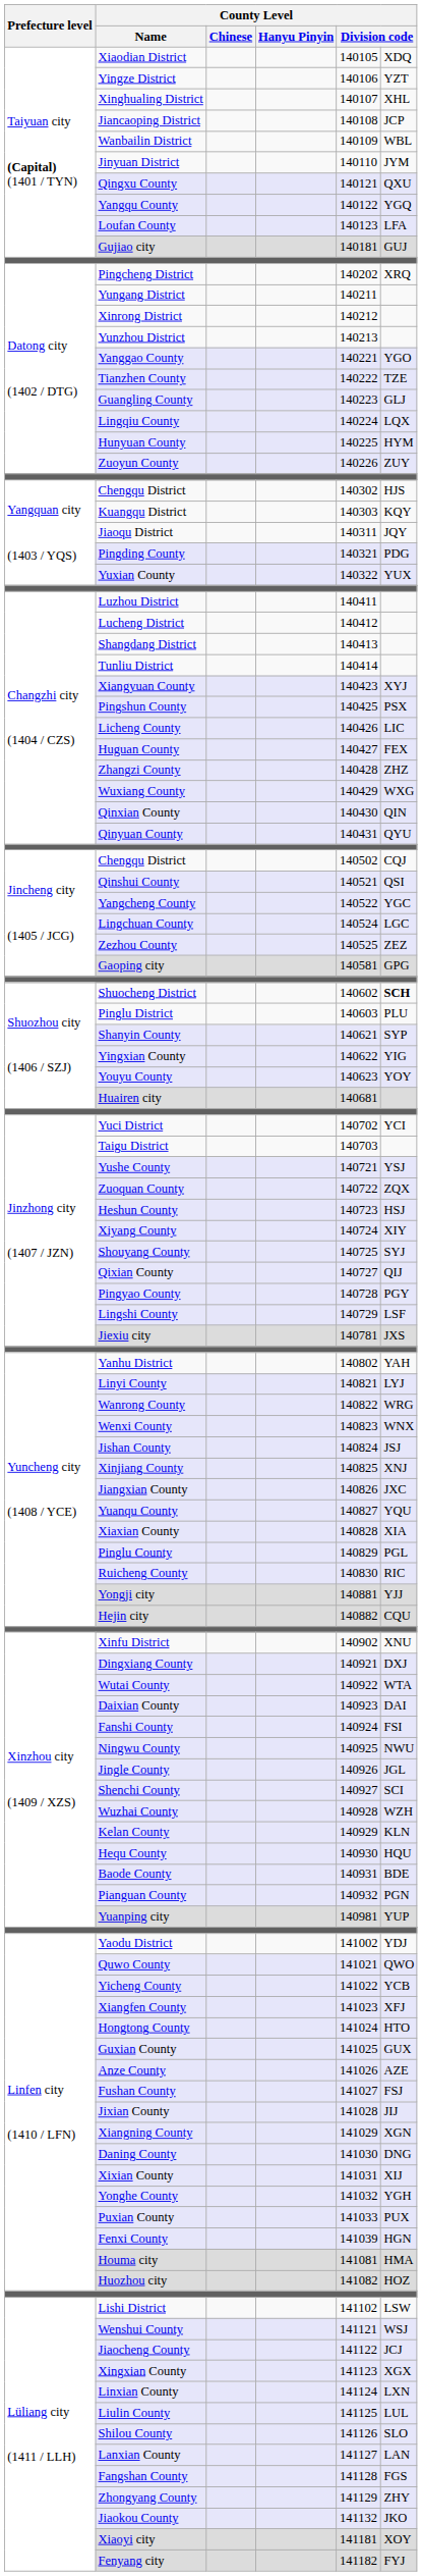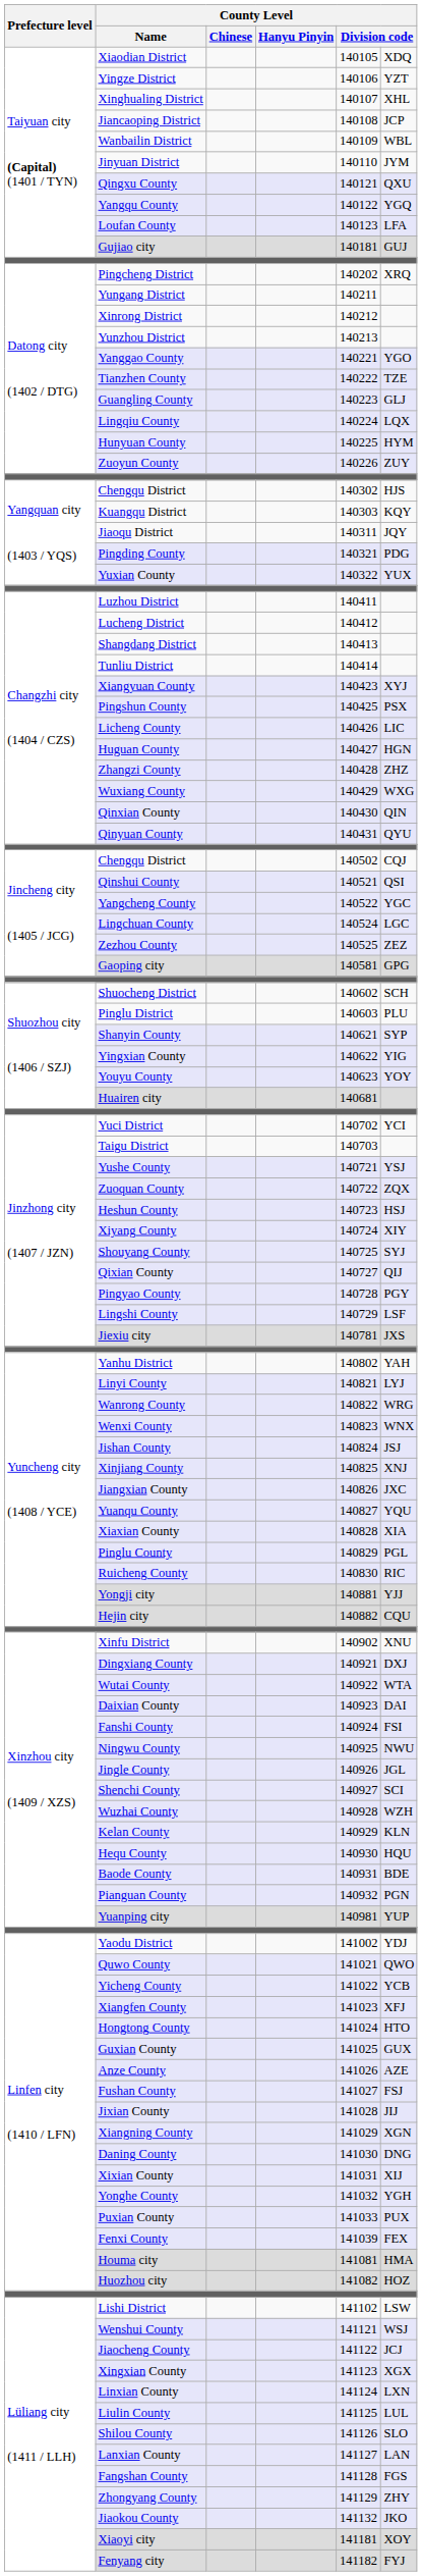 <table class="wikitable" style="padding: 24em 0; font-size: 90%;">
 <tr>
 <th rowspan="2">Prefecture level</th>
 <th colspan="5">County Level</th>
 </tr>
 <tr>
 <th>Name</th>
 <th><a href='#'>Chinese</a></th>
 <th><a href='#'>Hanyu Pinyin</a></th>
 <th colspan="2"><a href='#'>Division code</a></th>
 </tr>
 <tr>
 <td bgcolor="#FFFFFF" rowspan="10"><a href='#'>Taiyuan</a> city <br><br> <br> <strong>(Capital)</strong><br>(1401 / TYN)</td>
 <td><a href='#'>Xiaodian District</a></td>
 <td></td>
 <td></td>
 <td>140105</td>
 <td>XDQ</td>
 </tr>
 <tr>
 <td><a href='#'>Yingze District</a></td>
 <td></td>
 <td></td>
 <td>140106</td>
 <td>YZT</td>
 </tr>
 <tr>
 <td><a href='#'>Xinghualing District</a></td>
 <td></td>
 <td></td>
 <td>140107</td>
 <td>XHL</td>
 </tr>
 <tr>
 <td><a href='#'>Jiancaoping District</a></td>
 <td></td>
 <td></td>
 <td>140108</td>
 <td>JCP</td>
 </tr>
 <tr>
 <td><a href='#'>Wanbailin District</a></td>
 <td></td>
 <td></td>
 <td>140109</td>
 <td>WBL</td>
 </tr>
 <tr>
 <td><a href='#'>Jinyuan District</a></td>
 <td></td>
 <td></td>
 <td>140110</td>
 <td>JYM</td>
 </tr>
 <tr bgcolor="#E6E6FA">
 <td><a href='#'>Qingxu County</a></td>
 <td></td>
 <td></td>
 <td>140121</td>
 <td>QXU</td>
 </tr>
 <tr bgcolor="#E6E6FA">
 <td><a href='#'>Yangqu County</a></td>
 <td></td>
 <td></td>
 <td>140122</td>
 <td>YGQ</td>
 </tr>
 <tr bgcolor="#E6E6FA">
 <td><a href='#'>Loufan County</a></td>
 <td></td>
 <td></td>
 <td>140123</td>
 <td>LFA</td>
 </tr>
 <tr bgcolor="#DCDCDC">
 <td><a href='#'>Gujiao</a> city</td>
 <td></td>
 <td></td>
 <td>140181</td>
 <td>GUJ</td>
 </tr>
 <tr>
 </tr>
 <tr style = "background:#606060; height: 2pt">
 <td colspan = "6"></td>
 </tr>
 <tr>
 <td bgcolor="#FFFFFF" rowspan="10"><a href='#'>Datong</a> city <br><br><br>(1402 / DTG)</td>
 <td><a href='#'>Pingcheng District</a></td>
 <td></td>
 <td></td>
 <td>140202</td>
 <td>XRQ</td>
 </tr>
 <tr>
 <td><a href='#'>Yungang District</a></td>
 <td></td>
 <td></td>
 <td>140211</td>
 <td></td>
 </tr>
 <tr>
 <td><a href='#'>Xinrong District</a></td>
 <td></td>
 <td></td>
 <td>140212</td>
 <td></td>
 </tr>
 <tr>
 <td><a href='#'>Yunzhou District</a></td>
 <td></td>
 <td></td>
 <td>140213</td>
 <td></td>
 </tr>
 <tr bgcolor="#E6E6FA">
 <td><a href='#'>Yanggao County</a></td>
 <td></td>
 <td></td>
 <td>140221</td>
 <td>YGO</td>
 </tr>
 <tr bgcolor="#E6E6FA">
 <td><a href='#'>Tianzhen County</a></td>
 <td></td>
 <td></td>
 <td>140222</td>
 <td>TZE</td>
 </tr>
 <tr bgcolor="#E6E6FA">
 <td><a href='#'>Guangling County</a></td>
 <td></td>
 <td></td>
 <td>140223</td>
 <td>GLJ</td>
 </tr>
 <tr bgcolor="#E6E6FA">
 <td><a href='#'>Lingqiu County</a></td>
 <td></td>
 <td></td>
 <td>140224</td>
 <td>LQX</td>
 </tr>
 <tr bgcolor="#E6E6FA">
 <td><a href='#'>Hunyuan County</a></td>
 <td></td>
 <td></td>
 <td>140225</td>
 <td>HYM</td>
 </tr>
 <tr bgcolor="#E6E6FA">
 <td><a href='#'>Zuoyun County</a></td>
 <td></td>
 <td></td>
 <td>140226</td>
 <td>ZUY</td>
 </tr>
 <tr>
 </tr>
 <tr style = "background:#606060; height: 2pt">
 <td colspan = "6"></td>
 </tr>
 <tr>
 <td bgcolor="#FFFFFF" rowspan="5"><a href='#'>Yangquan</a> city <br><br><br>(1403 / YQS)</td>
 <td><a href='#'>Chengqu</a> District</td>
 <td></td>
 <td></td>
 <td>140302</td>
 <td>HJS</td>
 </tr>
 <tr>
 <td><a href='#'>Kuangqu</a> District</td>
 <td></td>
 <td></td>
 <td>140303</td>
 <td>KQY</td>
 </tr>
 <tr>
 <td><a href='#'>Jiaoqu</a> District</td>
 <td></td>
 <td></td>
 <td>140311</td>
 <td>JQY</td>
 </tr>
 <tr bgcolor="#E6E6FA">
 <td><a href='#'>Pingding County</a></td>
 <td></td>
 <td></td>
 <td>140321</td>
 <td>PDG</td>
 </tr>
 <tr bgcolor="#E6E6FA">
 <td><a href='#'>Yuxian</a> County</td>
 <td></td>
 <td></td>
 <td>140322</td>
 <td>YUX</td>
 </tr>
 <tr>
 </tr>
 <tr style = "background:#606060; height: 2pt">
 <td colspan = "6"></td>
 </tr>
 <tr>
 <td bgcolor="#FFFFFF" rowspan="12"><a href='#'>Changzhi</a> city <br><br><br>(1404 / CZS)</td>
 <td><a href='#'>Luzhou District</a></td>
 <td></td>
 <td></td>
 <td>140411</td>
 <td></td>
 </tr>
 <tr>
 <td><a href='#'>Lucheng District</a></td>
 <td></td>
 <td></td>
 <td>140412</td>
 <td></td>
 </tr>
 <tr>
 <td><a href='#'>Shangdang District</a></td>
 <td></td>
 <td></td>
 <td>140413</td>
 <td></td>
 </tr>
 <tr>
 <td><a href='#'>Tunliu District</a></td>
 <td></td>
 <td></td>
 <td>140414</td>
 <td></td>
 </tr>
 <tr bgcolor="#E6E6FA">
 <td><a href='#'>Xiangyuan County</a></td>
 <td></td>
 <td></td>
 <td>140423</td>
 <td>XYJ</td>
 </tr>
 <tr bgcolor="#E6E6FA">
 <td><a href='#'>Pingshun County</a></td>
 <td></td>
 <td></td>
 <td>140425</td>
 <td>PSX</td>
 </tr>
 <tr bgcolor="#E6E6FA">
 <td><a href='#'>Licheng County</a></td>
 <td></td>
 <td></td>
 <td>140426</td>
 <td>LIC</td>
 </tr>
 <tr bgcolor="#E6E6FA">
 <td><a href='#'>Huguan County</a></td>
 <td></td>
 <td></td>
 <td>140427</td>
-<td>FEX</td>
+<td>HGN</td>
 </tr>
 <tr bgcolor="#E6E6FA">
 <td><a href='#'>Zhangzi County</a></td>
 <td></td>
 <td> </td>
 <td>140428</td>
 <td>ZHZ</td>
 </tr>
 <tr bgcolor="#E6E6FA">
 <td><a href='#'>Wuxiang County</a></td>
 <td></td>
 <td></td>
 <td>140429</td>
 <td>WXG</td>
 </tr>
 <tr bgcolor="#E6E6FA">
 <td><a href='#'>Qinxian</a> County</td>
 <td></td>
 <td></td>
 <td>140430</td>
 <td>QIN</td>
 </tr>
 <tr bgcolor="#E6E6FA">
 <td><a href='#'>Qinyuan County</a></td>
 <td></td>
 <td></td>
 <td>140431</td>
 <td>QYU</td>
 </tr>
 <tr>
 </tr>
 <tr style = "background:#606060; height: 2pt">
 <td colspan = "6"></td>
 </tr>
 <tr>
 <td bgcolor="#FFFFFF" rowspan="6"><a href='#'>Jincheng</a> city <br><br><br>(1405 / JCG)</td>
 <td><a href='#'>Chengqu</a> District</td>
 <td></td>
 <td></td>
 <td>140502</td>
 <td>CQJ</td>
 </tr>
 <tr bgcolor="#E6E6FA">
 <td><a href='#'>Qinshui County</a></td>
 <td></td>
 <td></td>
 <td>140521</td>
 <td>QSI</td>
 </tr>
 <tr bgcolor="#E6E6FA">
 <td><a href='#'>Yangcheng County</a></td>
 <td></td>
 <td></td>
 <td>140522</td>
 <td>YGC</td>
 </tr>
 <tr bgcolor="#E6E6FA">
 <td><a href='#'>Lingchuan County</a></td>
 <td></td>
 <td></td>
 <td>140524</td>
 <td>LGC</td>
 </tr>
 <tr bgcolor="#E6E6FA">
 <td><a href='#'>Zezhou County</a></td>
 <td></td>
 <td></td>
 <td>140525</td>
 <td>ZEZ</td>
 </tr>
 <tr bgcolor="#DCDCDC">
 <td><a href='#'>Gaoping</a> city</td>
 <td></td>
 <td></td>
 <td>140581</td>
 <td>GPG</td>
 </tr>
 <tr>
 </tr>
 <tr style = "background:#606060; height: 2pt">
 <td colspan = "6"></td>
 </tr>
 <tr>
 <td bgcolor="#FFFFFF" rowspan="6"><a href='#'>Shuozhou</a> city <br><br><br>(1406 / SZJ)</td>
 <td><a href='#'>Shuocheng District</a></td>
 <td></td>
 <td></td>
 <td>140602</td>
-<td><strong>SCH</strong></td>
+<td>SCH</td>
 </tr>
 <tr>
 <td><a href='#'>Pinglu District</a></td>
 <td></td>
 <td></td>
 <td>140603</td>
 <td>PLU</td>
 </tr>
 <tr bgcolor="#E6E6FA">
 <td><a href='#'>Shanyin County</a></td>
 <td></td>
 <td></td>
 <td>140621</td>
 <td>SYP</td>
 </tr>
 <tr bgcolor="#E6E6FA">
 <td><a href='#'>Yingxian</a> County</td>
 <td></td>
 <td></td>
 <td>140622</td>
 <td>YIG</td>
 </tr>
 <tr bgcolor="#E6E6FA">
 <td><a href='#'>Youyu County</a></td>
 <td></td>
 <td></td>
 <td>140623</td>
 <td>YOY</td>
 </tr>
 <tr bgcolor="#DCDCDC">
 <td><a href='#'>Huairen</a> city</td>
 <td></td>
 <td></td>
 <td>140681</td>
 <td></td>
 </tr>
 <tr>
 </tr>
 <tr style = "background:#606060; height: 2pt">
 <td colspan = "6"></td>
 </tr>
 <tr>
 <td bgcolor="#FFFFFF" rowspan="11"><a href='#'>Jinzhong</a> city <br><br><br>(1407 / JZN)</td>
 <td><a href='#'>Yuci District</a></td>
 <td></td>
 <td></td>
 <td>140702</td>
 <td>YCI</td>
 </tr>
 <tr>
 <td><a href='#'>Taigu District</a></td>
 <td></td>
 <td></td>
 <td>140703</td>
 <td></td>
 </tr>
 <tr bgcolor="#E6E6FA">
 <td><a href='#'>Yushe County</a></td>
 <td></td>
 <td></td>
 <td>140721</td>
 <td>YSJ</td>
 </tr>
 <tr bgcolor="#E6E6FA">
 <td><a href='#'>Zuoquan County</a></td>
 <td></td>
 <td></td>
 <td>140722</td>
 <td>ZQX</td>
 </tr>
 <tr bgcolor="#E6E6FA">
 <td><a href='#'>Heshun County</a></td>
 <td></td>
 <td></td>
 <td>140723</td>
 <td>HSJ</td>
 </tr>
 <tr bgcolor="#E6E6FA">
 <td><a href='#'>Xiyang County</a></td>
 <td></td>
 <td></td>
 <td>140724</td>
 <td>XIY</td>
 </tr>
 <tr bgcolor="#E6E6FA">
 <td><a href='#'>Shouyang County</a></td>
 <td></td>
 <td></td>
 <td>140725</td>
 <td>SYJ</td>
 </tr>
 <tr bgcolor="#E6E6FA">
 <td><a href='#'>Qixian</a> County</td>
 <td></td>
 <td></td>
 <td>140727</td>
 <td>QIJ</td>
 </tr>
 <tr bgcolor="#E6E6FA">
 <td><a href='#'>Pingyao County</a></td>
 <td></td>
 <td></td>
 <td>140728</td>
 <td>PGY</td>
 </tr>
 <tr bgcolor="#E6E6FA">
 <td><a href='#'>Lingshi County</a></td>
 <td></td>
 <td></td>
 <td>140729</td>
 <td>LSF</td>
 </tr>
 <tr bgcolor="#DCDCDC">
 <td><a href='#'>Jiexiu</a> city</td>
 <td></td>
 <td></td>
 <td>140781</td>
 <td>JXS</td>
 </tr>
 <tr>
 </tr>
 <tr style = "background:#606060; height: 2pt">
 <td colspan = "6"></td>
 </tr>
 <tr>
 <td bgcolor="#FFFFFF" rowspan="13"><a href='#'>Yuncheng</a> city <br><br><br>(1408 / YCE)</td>
 <td><a href='#'>Yanhu District</a></td>
 <td></td>
 <td></td>
 <td>140802</td>
 <td>YAH</td>
 </tr>
 <tr bgcolor="#E6E6FA">
 <td><a href='#'>Linyi County</a></td>
 <td></td>
 <td></td>
 <td>140821</td>
 <td>LYJ</td>
 </tr>
 <tr bgcolor="#E6E6FA">
 <td><a href='#'>Wanrong County</a></td>
 <td></td>
 <td></td>
 <td>140822</td>
 <td>WRG</td>
 </tr>
 <tr bgcolor="#E6E6FA">
 <td><a href='#'>Wenxi County</a></td>
 <td></td>
 <td></td>
 <td>140823</td>
 <td>WNX</td>
 </tr>
 <tr bgcolor="#E6E6FA">
 <td><a href='#'>Jishan County</a></td>
 <td></td>
 <td></td>
 <td>140824</td>
 <td>JSJ</td>
 </tr>
 <tr bgcolor="#E6E6FA">
 <td><a href='#'>Xinjiang County</a></td>
 <td></td>
 <td></td>
 <td>140825</td>
 <td>XNJ</td>
 </tr>
 <tr bgcolor="#E6E6FA">
 <td><a href='#'>Jiangxian</a> County</td>
 <td></td>
 <td></td>
 <td>140826</td>
 <td>JXC</td>
 </tr>
 <tr bgcolor="#E6E6FA">
 <td><a href='#'>Yuanqu County</a></td>
 <td></td>
 <td></td>
 <td>140827</td>
 <td>YQU</td>
 </tr>
 <tr bgcolor="#E6E6FA">
 <td><a href='#'>Xiaxian</a> County</td>
 <td></td>
 <td></td>
 <td>140828</td>
 <td>XIA</td>
 </tr>
 <tr bgcolor="#E6E6FA">
 <td><a href='#'>Pinglu County</a></td>
 <td></td>
 <td></td>
 <td>140829</td>
 <td>PGL</td>
 </tr>
 <tr bgcolor="#E6E6FA">
 <td><a href='#'>Ruicheng County</a></td>
 <td></td>
 <td></td>
 <td>140830</td>
 <td>RIC</td>
 </tr>
 <tr bgcolor="#DCDCDC">
 <td><a href='#'>Yongji</a> city</td>
 <td></td>
 <td></td>
 <td>140881</td>
 <td>YJJ</td>
 </tr>
 <tr bgcolor="#DCDCDC">
 <td><a href='#'>Hejin</a> city</td>
 <td></td>
 <td></td>
 <td>140882</td>
 <td>CQU</td>
 </tr>
 <tr>
 </tr>
 <tr style = "background:#606060; height: 2pt">
 <td colspan = "6"></td>
 </tr>
 <tr>
 <td bgcolor="#FFFFFF" rowspan="14"><a href='#'>Xinzhou</a> city <br><br><br>(1409 / XZS)</td>
 <td><a href='#'>Xinfu District</a></td>
 <td></td>
 <td></td>
 <td>140902</td>
 <td>XNU</td>
 </tr>
 <tr bgcolor="#E6E6FA">
 <td><a href='#'>Dingxiang County</a></td>
 <td></td>
 <td></td>
 <td>140921</td>
 <td>DXJ</td>
 </tr>
 <tr bgcolor="#E6E6FA">
 <td><a href='#'>Wutai County</a></td>
 <td></td>
 <td></td>
 <td>140922</td>
 <td>WTA</td>
 </tr>
 <tr bgcolor="#E6E6FA">
 <td><a href='#'>Daixian</a> County</td>
 <td></td>
 <td></td>
 <td>140923</td>
 <td>DAI</td>
 </tr>
 <tr bgcolor="#E6E6FA">
 <td><a href='#'>Fanshi County</a></td>
 <td></td>
 <td> </td>
 <td>140924</td>
 <td>FSI</td>
 </tr>
 <tr bgcolor="#E6E6FA">
 <td><a href='#'>Ningwu County</a></td>
 <td></td>
 <td></td>
 <td>140925</td>
 <td>NWU</td>
 </tr>
 <tr bgcolor="#E6E6FA">
 <td><a href='#'>Jingle County</a></td>
 <td></td>
 <td></td>
 <td>140926</td>
 <td>JGL</td>
 </tr>
 <tr bgcolor="#E6E6FA">
 <td><a href='#'>Shenchi County</a></td>
 <td></td>
 <td></td>
 <td>140927</td>
 <td>SCI</td>
 </tr>
 <tr bgcolor="#E6E6FA">
 <td><a href='#'>Wuzhai County</a></td>
 <td></td>
 <td></td>
 <td>140928</td>
 <td>WZH</td>
 </tr>
 <tr bgcolor="#E6E6FA">
 <td><a href='#'>Kelan County</a></td>
 <td></td>
 <td></td>
 <td>140929</td>
 <td>KLN</td>
 </tr>
 <tr bgcolor="#E6E6FA">
 <td><a href='#'>Hequ County</a></td>
 <td></td>
 <td></td>
 <td>140930</td>
 <td>HQU</td>
 </tr>
 <tr bgcolor="#E6E6FA">
 <td><a href='#'>Baode County</a></td>
 <td></td>
 <td></td>
 <td>140931</td>
 <td>BDE</td>
 </tr>
 <tr bgcolor="#E6E6FA">
 <td><a href='#'>Pianguan County</a></td>
 <td></td>
 <td></td>
 <td>140932</td>
 <td>PGN</td>
 </tr>
 <tr bgcolor="#DCDCDC">
 <td><a href='#'>Yuanping</a> city</td>
 <td></td>
 <td></td>
 <td>140981</td>
 <td>YUP</td>
 </tr>
 <tr>
 </tr>
 <tr style = "background:#606060; height: 2pt">
 <td colspan = "6"></td>
 </tr>
 <tr>
 <td bgcolor="#FFFFFF" rowspan="17"><a href='#'>Linfen</a> city <br><br><br>(1410 / LFN)</td>
 <td><a href='#'>Yaodu District</a></td>
 <td></td>
 <td></td>
 <td>141002</td>
 <td>YDJ</td>
 </tr>
 <tr bgcolor="#E6E6FA">
 <td><a href='#'>Quwo County</a></td>
 <td></td>
 <td></td>
 <td>141021</td>
 <td>QWO</td>
 </tr>
 <tr bgcolor="#E6E6FA">
 <td><a href='#'>Yicheng County</a></td>
 <td></td>
 <td></td>
 <td>141022</td>
 <td>YCB</td>
 </tr>
 <tr bgcolor="#E6E6FA">
 <td><a href='#'>Xiangfen County</a></td>
 <td></td>
 <td></td>
 <td>141023</td>
 <td>XFJ</td>
 </tr>
 <tr bgcolor="#E6E6FA">
 <td><a href='#'>Hongtong County</a></td>
 <td></td>
 <td> </td>
 <td>141024</td>
 <td>HTO</td>
 </tr>
 <tr bgcolor="#E6E6FA">
 <td><a href='#'>Guxian</a> County</td>
 <td></td>
 <td></td>
 <td>141025</td>
 <td>GUX</td>
 </tr>
 <tr bgcolor="#E6E6FA">
 <td><a href='#'>Anze County</a></td>
 <td></td>
 <td></td>
 <td>141026</td>
 <td>AZE</td>
 </tr>
 <tr bgcolor="#E6E6FA">
 <td><a href='#'>Fushan County</a></td>
 <td></td>
 <td></td>
 <td>141027</td>
 <td>FSJ</td>
 </tr>
 <tr bgcolor="#E6E6FA">
 <td><a href='#'>Jixian</a> County</td>
 <td></td>
 <td></td>
 <td>141028</td>
 <td>JIJ</td>
 </tr>
 <tr bgcolor="#E6E6FA">
 <td><a href='#'>Xiangning County</a></td>
 <td></td>
 <td></td>
 <td>141029</td>
 <td>XGN</td>
 </tr>
 <tr bgcolor="#E6E6FA">
 <td><a href='#'>Daning County</a></td>
 <td></td>
 <td></td>
 <td>141030</td>
 <td>DNG</td>
 </tr>
 <tr bgcolor="#E6E6FA">
 <td><a href='#'>Xixian</a> County</td>
 <td></td>
 <td></td>
 <td>141031</td>
 <td>XIJ</td>
 </tr>
 <tr bgcolor="#E6E6FA">
 <td><a href='#'>Yonghe County</a></td>
 <td></td>
 <td></td>
 <td>141032</td>
 <td>YGH</td>
 </tr>
 <tr bgcolor="#E6E6FA">
 <td><a href='#'>Puxian</a> County</td>
 <td></td>
 <td></td>
 <td>141033</td>
 <td>PUX</td>
 </tr>
 <tr bgcolor="#E6E6FA">
 <td><a href='#'>Fenxi County</a></td>
 <td></td>
 <td></td>
 <td>141039</td>
-<td>HGN</td>
+<td>FEX</td>
 </tr>
 <tr bgcolor="#DCDCDC">
 <td><a href='#'>Houma</a> city</td>
 <td></td>
 <td> </td>
 <td>141081</td>
 <td>HMA</td>
 </tr>
 <tr bgcolor="#DCDCDC">
 <td><a href='#'>Huozhou</a> city</td>
 <td></td>
 <td></td>
 <td>141082</td>
 <td>HOZ</td>
 </tr>
 <tr>
 </tr>
 <tr style = "background:#606060; height: 2pt">
 <td colspan = "6"></td>
 </tr>
 <tr>
 <td bgcolor="#FFFFFF" rowspan="13"><a href='#'>Lüliang</a> city <br><br><br>(1411 / LLH)</td>
 <td><a href='#'>Lishi District</a></td>
 <td></td>
 <td></td>
 <td>141102</td>
 <td>LSW</td>
 </tr>
 <tr bgcolor="#E6E6FA">
 <td><a href='#'>Wenshui County</a></td>
 <td></td>
 <td></td>
 <td>141121</td>
 <td>WSJ</td>
 </tr>
 <tr bgcolor="#E6E6FA">
 <td><a href='#'>Jiaocheng County</a></td>
 <td></td>
 <td></td>
 <td>141122</td>
 <td>JCJ</td>
 </tr>
 <tr bgcolor="#E6E6FA">
 <td><a href='#'>Xingxian</a> County</td>
 <td></td>
 <td></td>
 <td>141123</td>
 <td>XGX</td>
 </tr>
 <tr bgcolor="#E6E6FA">
 <td><a href='#'>Linxian</a> County</td>
 <td></td>
 <td></td>
 <td>141124</td>
 <td>LXN</td>
 </tr>
 <tr bgcolor="#E6E6FA">
 <td><a href='#'>Liulin County</a></td>
 <td></td>
 <td></td>
 <td>141125</td>
 <td>LUL</td>
 </tr>
 <tr bgcolor="#E6E6FA">
 <td><a href='#'>Shilou County</a></td>
 <td></td>
 <td></td>
 <td>141126</td>
 <td>SLO</td>
 </tr>
 <tr bgcolor="#E6E6FA">
 <td><a href='#'>Lanxian</a> County</td>
 <td></td>
 <td></td>
 <td>141127</td>
 <td>LAN</td>
 </tr>
 <tr bgcolor="#E6E6FA">
 <td><a href='#'>Fangshan County</a></td>
 <td></td>
 <td></td>
 <td>141128</td>
 <td>FGS</td>
 </tr>
 <tr bgcolor="#E6E6FA">
 <td><a href='#'>Zhongyang County</a></td>
 <td></td>
 <td></td>
 <td>141129</td>
 <td>ZHY</td>
 </tr>
 <tr bgcolor="#E6E6FA">
 <td><a href='#'>Jiaokou County</a></td>
 <td></td>
 <td></td>
 <td>141132</td>
 <td>JKO</td>
 </tr>
 <tr bgcolor="#DCDCDC">
 <td><a href='#'>Xiaoyi</a> city</td>
 <td></td>
 <td></td>
 <td>141181</td>
 <td>XOY</td>
 </tr>
 <tr bgcolor="#DCDCDC">
 <td><a href='#'>Fenyang</a> city</td>
 <td></td>
 <td></td>
 <td>141182</td>
 <td>FYJ</td>
 </tr>
 </table>
